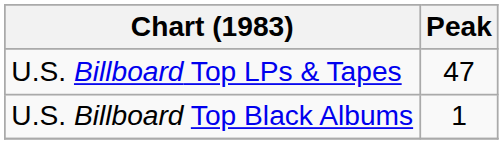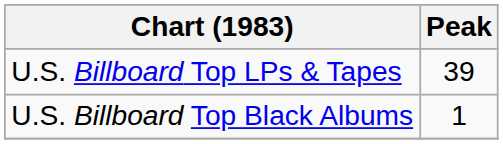 <table class="wikitable">
 <tr>
 <th>Chart (1983)</th>
 <th>Peak<br></th>
 </tr>
 <tr>
 <td>U.S. <a href='#'><em>Billboard</em> Top LPs & Tapes</a></td>
-<td align="center">47</td>
+<td align="center">39</td>
 </tr>
 <tr>
 <td>U.S. <em>Billboard</em> <a href='#'>Top Black Albums</a></td>
 <td align="center">1</td>
 </tr>
 <tr>
 </tr>
 </table>
